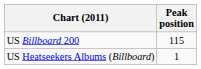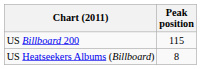 <table class="wikitable">
 <tr>
 <th>Chart (2011)</th>
 <th>Peak<br>position</th>
 </tr>
 <tr>
 <td>US <a href='#'><em>Billboard</em> 200</a></td>
 <td align="center">115</td>
 </tr>
 <tr>
 <td>US <a href='#'>Heatseekers Albums</a> (<em>Billboard</em>)</td>
-<td align="center">1</td>
+<td align="center">8</td>
 </tr>
 </table>
